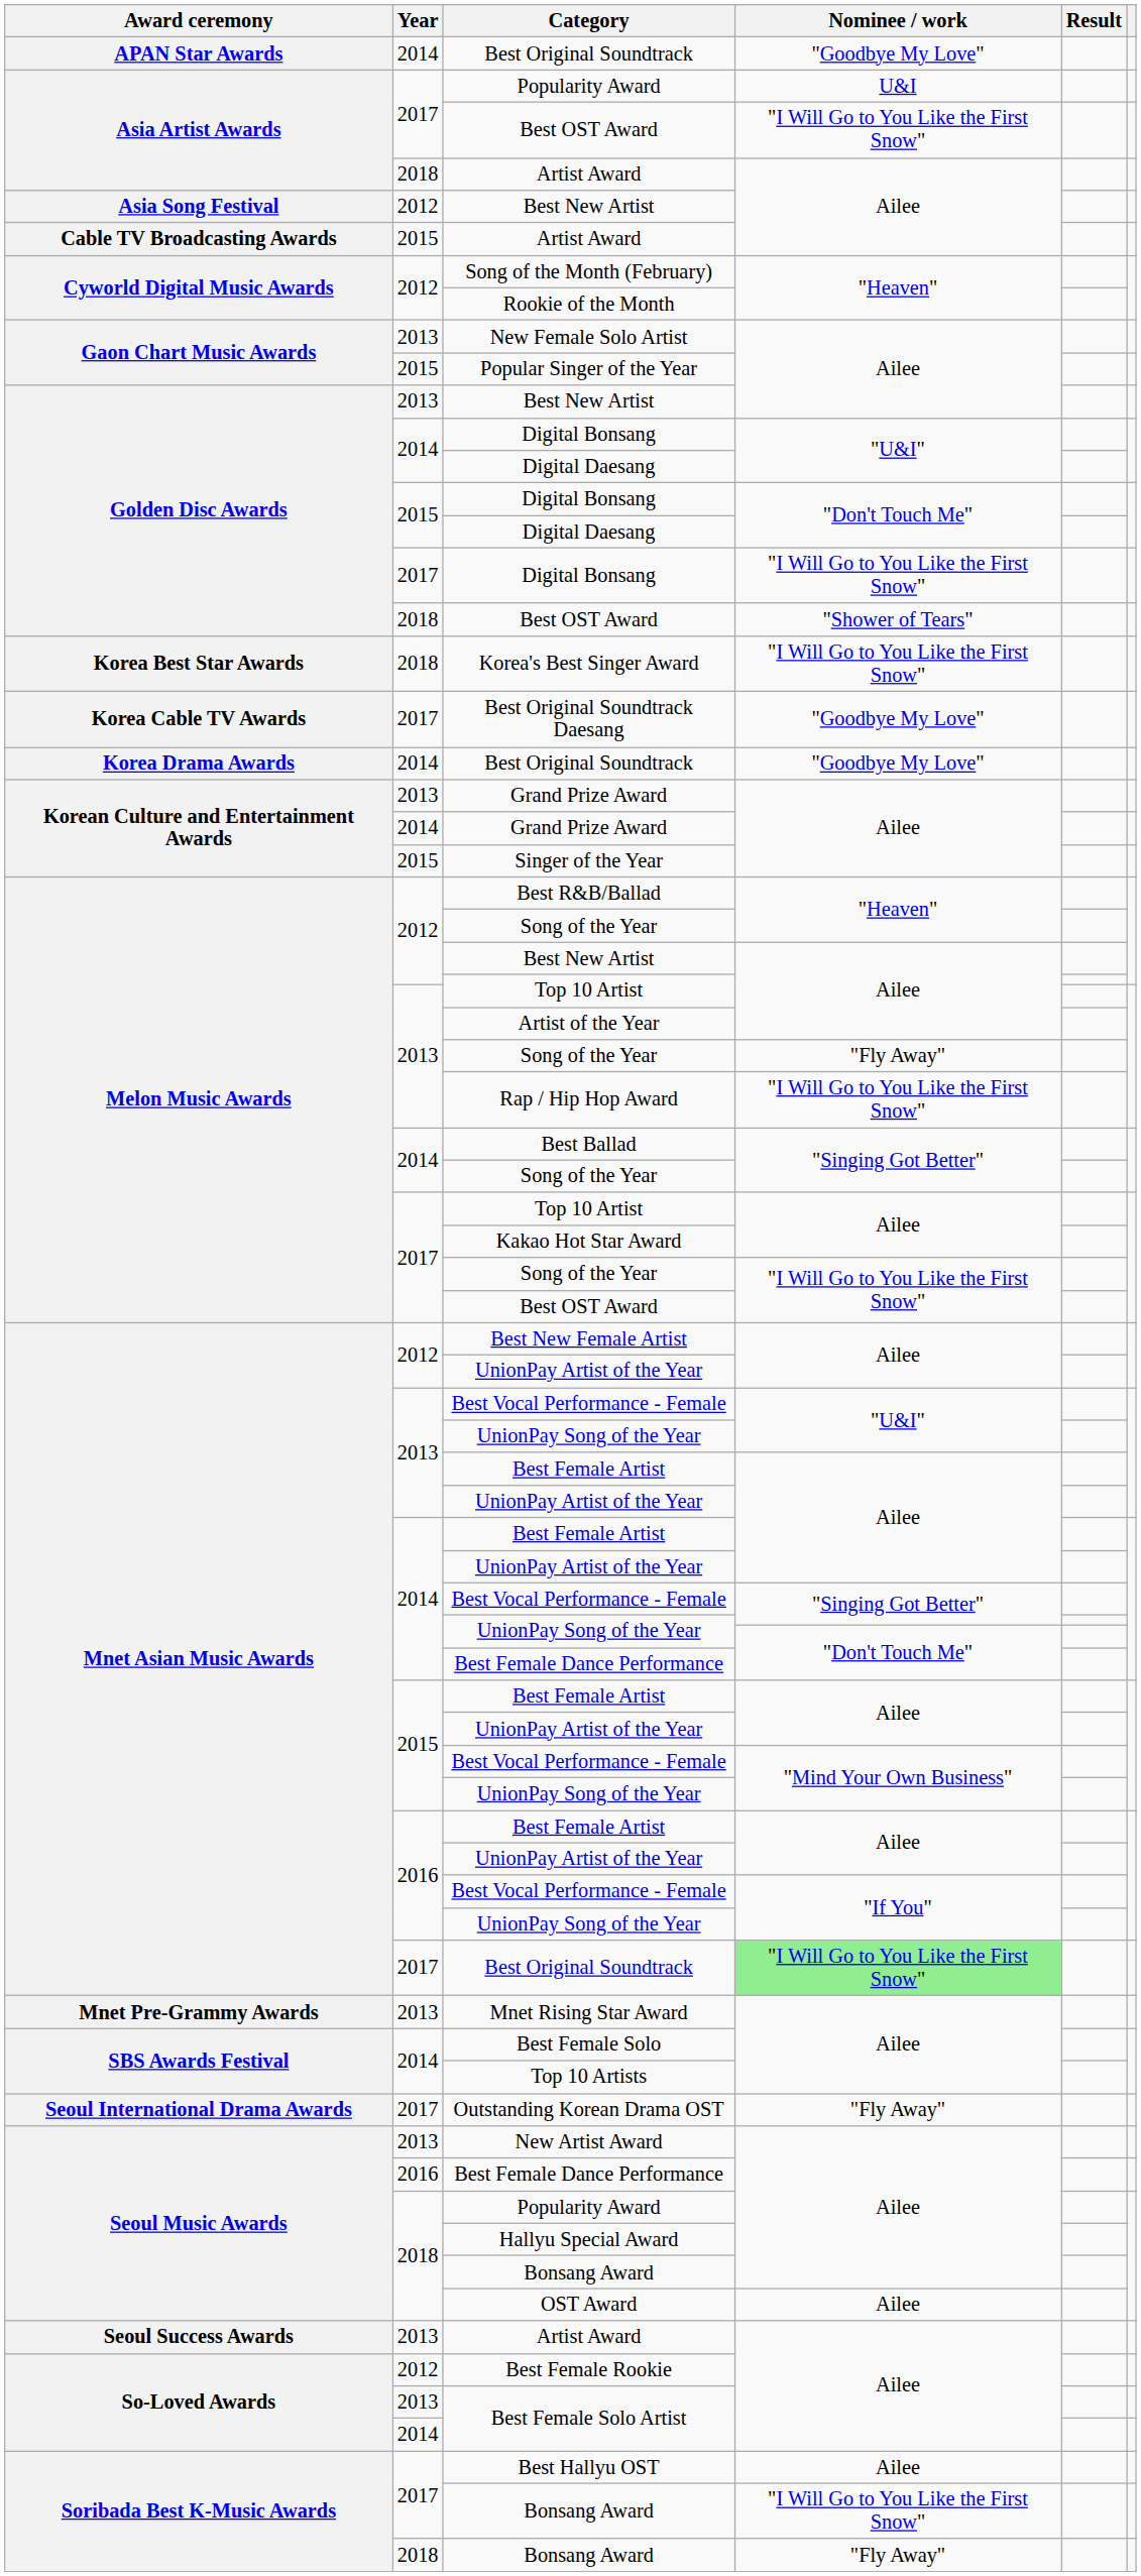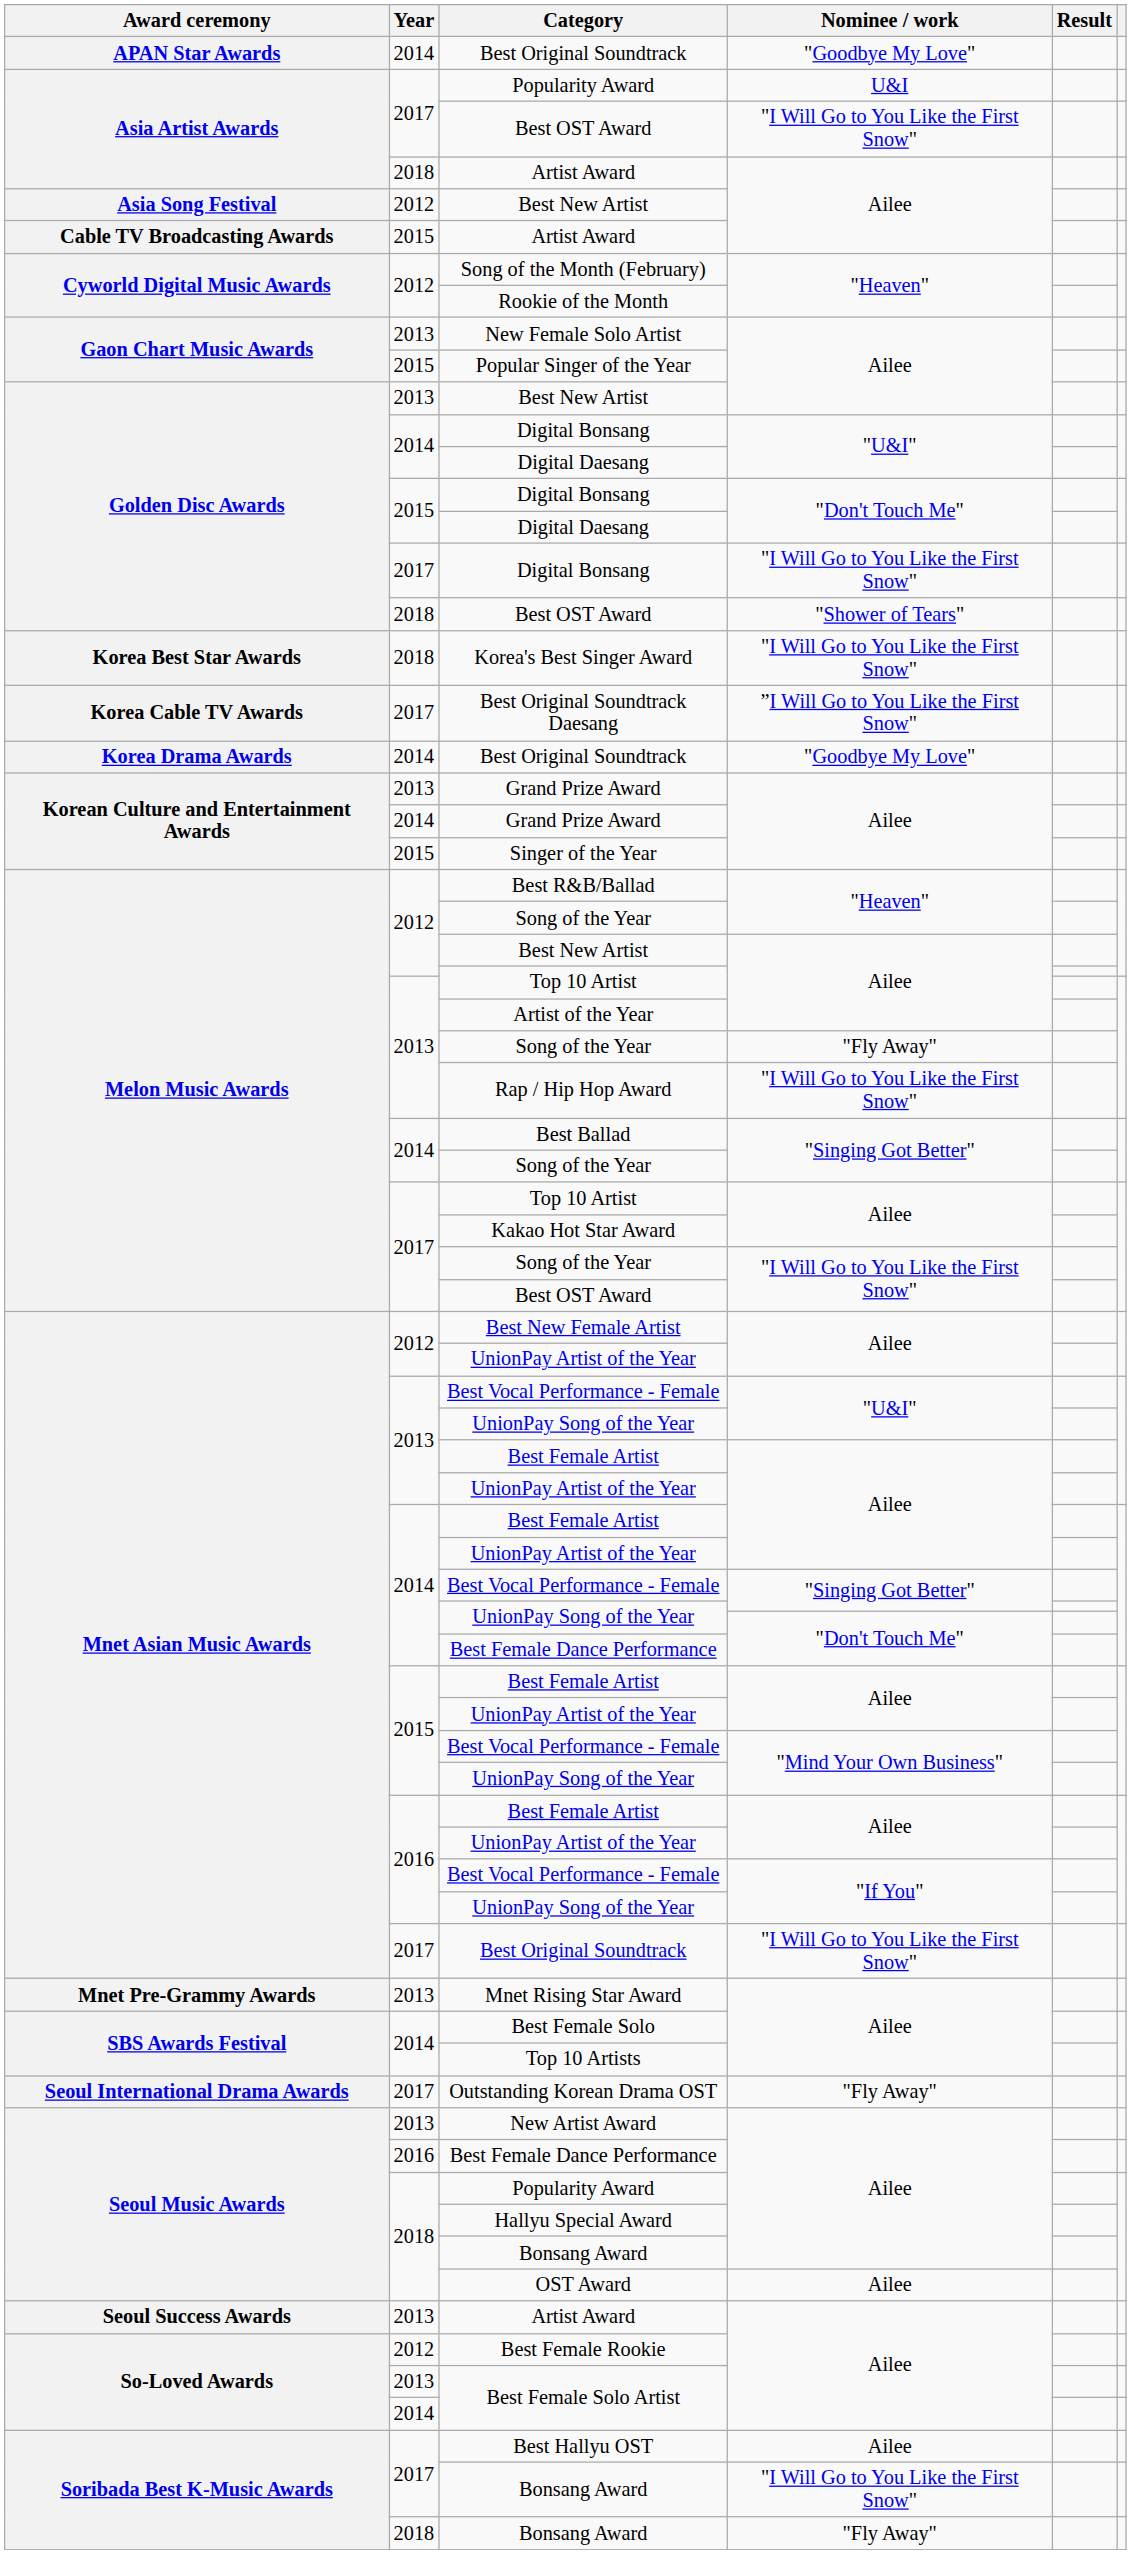 <table class="wikitable sortable plainrowheaders" style="text-align:center; width:100%;">
 <tr>
 <th scope="col">Award ceremony</th>
 <th scope="col">Year</th>
 <th scope="col">Category</th>
 <th scope="col">Nominee / work</th>
 <th scope="col">Result</th>
 <th scope="col" class="unsortable"></th>
 </tr>
 <tr>
 <th scope="row"><a href='#'>APAN Star Awards</a></th>
 <td>2014</td>
 <td>Best Original Soundtrack</td>
 <td>"<a href='#'>Goodbye My Love</a>"</td>
 <td></td>
 <td></td>
 </tr>
 <tr>
 <th scope="row" rowspan="3"><a href='#'>Asia Artist Awards</a></th>
 <td rowspan="2">2017</td>
 <td>Popularity Award</td>
 <td><a href='#'>U&I</a></td>
 <td></td>
 <td></td>
 </tr>
 <tr>
 <td>Best OST Award</td>
 <td>"<a href='#'>I Will Go to You Like the First Snow</a>"</td>
 <td></td>
 <td></td>
 </tr>
 <tr>
 <td>2018</td>
 <td>Artist Award</td>
 <td rowspan="3">Ailee</td>
 <td></td>
 <td></td>
 </tr>
 <tr>
 <th scope="row"><a href='#'>Asia Song Festival</a></th>
 <td>2012</td>
 <td>Best New Artist</td>
 <td></td>
 <td></td>
 </tr>
 <tr>
 <th scope="row">Cable TV Broadcasting Awards</th>
 <td>2015</td>
 <td>Artist Award</td>
 <td></td>
 <td></td>
 </tr>
 <tr>
 <th scope="row" rowspan="2"><a href='#'>Cyworld Digital Music Awards</a></th>
 <td rowspan="2">2012</td>
 <td>Song of the Month (February)</td>
 <td rowspan="2">"<a href='#'>Heaven</a>"</td>
 <td></td>
 <td rowspan="2"></td>
 </tr>
 <tr>
 <td>Rookie of the Month</td>
 <td></td>
 </tr>
 <tr>
 <th scope="row" rowspan="2"><a href='#'>Gaon Chart Music Awards</a></th>
 <td>2013</td>
 <td>New Female Solo Artist</td>
 <td rowspan="3">Ailee</td>
 <td></td>
 <td></td>
 </tr>
 <tr>
 <td>2015</td>
 <td>Popular Singer of the Year</td>
 <td></td>
 <td></td>
 </tr>
 <tr>
 <th scope="row" rowspan="7"><a href='#'>Golden Disc Awards</a></th>
 <td>2013</td>
 <td>Best New Artist</td>
 <td></td>
 <td></td>
 </tr>
 <tr>
 <td rowspan="2">2014</td>
 <td>Digital Bonsang</td>
 <td rowspan="2">"<a href='#'>U&I</a>"</td>
 <td></td>
 <td rowspan="2"></td>
 </tr>
 <tr>
 <td>Digital Daesang</td>
 <td></td>
 </tr>
 <tr>
 <td rowspan="2">2015</td>
 <td>Digital Bonsang</td>
 <td rowspan="2">"<a href='#'>Don't Touch Me</a>"</td>
 <td></td>
 <td rowspan="2"></td>
 </tr>
 <tr>
 <td>Digital Daesang</td>
 <td></td>
 </tr>
 <tr>
 <td>2017</td>
 <td>Digital Bonsang</td>
 <td>"<a href='#'>I Will Go to You Like the First Snow</a>"</td>
 <td></td>
 <td></td>
 </tr>
 <tr>
 <td>2018</td>
 <td>Best OST Award</td>
 <td>"<a href='#'>Shower of Tears</a>"</td>
 <td></td>
 <td></td>
 </tr>
 <tr>
 <th scope="row">Korea Best Star Awards</th>
 <td>2018</td>
 <td>Korea's Best Singer Award</td>
 <td>"<a href='#'>I Will Go to You Like the First Snow</a>"</td>
 <td></td>
 <td></td>
 </tr>
 <tr>
 <th scope="row">Korea Cable TV Awards</th>
 <td>2017</td>
 <td>Best Original Soundtrack Daesang</td>
-<td>"<a href='#'>Goodbye My Love</a>"</td>
+<td>”<a href='#'>I Will Go to You Like the First Snow</a>"</td>
 <td></td>
 <td></td>
 </tr>
 <tr>
 <th scope="row"><a href='#'>Korea Drama Awards</a></th>
 <td>2014</td>
 <td>Best Original Soundtrack</td>
 <td>"<a href='#'>Goodbye My Love</a>"</td>
 <td></td>
 <td></td>
 </tr>
 <tr>
 <th scope="row" rowspan="3">Korean Culture and Entertainment Awards</th>
 <td>2013</td>
 <td>Grand Prize Award</td>
 <td rowspan="3">Ailee</td>
 <td></td>
 <td></td>
 </tr>
 <tr>
 <td>2014</td>
 <td>Grand Prize Award</td>
 <td></td>
 <td></td>
 </tr>
 <tr>
 <td>2015</td>
 <td>Singer of the Year</td>
 <td></td>
 <td></td>
 </tr>
 <tr>
 <th scope="row" rowspan="14"><a href='#'>Melon Music Awards</a></th>
 <td rowspan="4">2012</td>
 <td>Best R&B/Ballad</td>
 <td rowspan="2">"<a href='#'>Heaven</a>"</td>
 <td></td>
 <td rowspan="4"></td>
 </tr>
 <tr>
 <td>Song of the Year</td>
 <td></td>
 </tr>
 <tr>
 <td>Best New Artist</td>
 <td rowspan="4">Ailee</td>
 <td></td>
 </tr>
 <tr>
 <td rowspan="2">Top 10 Artist</td>
 <td></td>
 </tr>
 <tr>
 <td rowspan="4">2013</td>
 <td></td>
 <td rowspan="4"></td>
 </tr>
 <tr>
 <td>Artist of the Year</td>
 <td></td>
 </tr>
 <tr>
 <td>Song of the Year</td>
 <td>"Fly Away"</td>
 <td></td>
 </tr>
 <tr>
 <td>Rap / Hip Hop Award</td>
 <td>"<a href='#'>I Will Go to You Like the First Snow</a>"</td>
 <td></td>
 </tr>
 <tr>
 <td rowspan="2">2014</td>
 <td>Best Ballad</td>
 <td rowspan="2">"<a href='#'>Singing Got Better</a>"</td>
 <td></td>
 <td rowspan="2"></td>
 </tr>
 <tr>
 <td>Song of the Year</td>
 <td></td>
 </tr>
 <tr>
 <td rowspan="4">2017</td>
 <td>Top 10 Artist</td>
 <td rowspan="2">Ailee</td>
 <td></td>
 <td rowspan="4"></td>
 </tr>
 <tr>
 <td>Kakao Hot Star Award</td>
 <td></td>
 </tr>
 <tr>
 <td>Song of the Year</td>
 <td rowspan="2">"<a href='#'>I Will Go to You Like the First Snow</a>"</td>
 <td></td>
 </tr>
 <tr>
 <td>Best OST Award</td>
 <td></td>
 </tr>
 <tr>
 <th scope="row" rowspan="21"><a href='#'>Mnet Asian Music Awards</a></th>
 <td rowspan="2">2012</td>
 <td><a href='#'>Best New Female Artist</a></td>
 <td rowspan="2">Ailee</td>
 <td></td>
 <td rowspan="2"></td>
 </tr>
 <tr>
 <td><a href='#'>UnionPay Artist of the Year</a></td>
 <td></td>
 </tr>
 <tr>
 <td rowspan="4">2013</td>
 <td><a href='#'>Best Vocal Performance - Female</a></td>
 <td rowspan="2">"<a href='#'>U&I</a>"</td>
 <td></td>
 <td rowspan="4"></td>
 </tr>
 <tr>
 <td><a href='#'>UnionPay Song of the Year</a></td>
 <td></td>
 </tr>
 <tr>
 <td><a href='#'>Best Female Artist</a></td>
 <td rowspan="4">Ailee</td>
 <td></td>
 </tr>
 <tr>
 <td><a href='#'>UnionPay Artist of the Year</a></td>
 <td></td>
 </tr>
 <tr>
 <td rowspan="6">2014</td>
 <td><a href='#'>Best Female Artist</a></td>
 <td></td>
 <td rowspan="6"></td>
 </tr>
 <tr>
 <td><a href='#'>UnionPay Artist of the Year</a></td>
 <td></td>
 </tr>
 <tr>
 <td><a href='#'>Best Vocal Performance - Female</a></td>
 <td rowspan="2">"<a href='#'>Singing Got Better</a>"</td>
 <td></td>
 </tr>
 <tr>
 <td rowspan="2"><a href='#'>UnionPay Song of the Year</a></td>
 <td></td>
 </tr>
 <tr>
 <td rowspan="2">"<a href='#'>Don't Touch Me</a>"</td>
 <td></td>
 </tr>
 <tr>
 <td><a href='#'>Best Female Dance Performance</a></td>
 <td></td>
 </tr>
 <tr>
 <td rowspan="4">2015</td>
 <td><a href='#'>Best Female Artist</a></td>
 <td rowspan="2">Ailee</td>
 <td></td>
 <td rowspan="4"></td>
 </tr>
 <tr>
 <td><a href='#'>UnionPay Artist of the Year</a></td>
 <td></td>
 </tr>
 <tr>
 <td><a href='#'>Best Vocal Performance - Female</a></td>
 <td rowspan="2">"<a href='#'>Mind Your Own Business</a>"</td>
 <td></td>
 </tr>
 <tr>
 <td><a href='#'>UnionPay Song of the Year</a></td>
 <td></td>
 </tr>
 <tr>
 <td rowspan="4">2016</td>
 <td><a href='#'>Best Female Artist</a></td>
 <td rowspan="2">Ailee</td>
 <td></td>
 <td rowspan="4"></td>
 </tr>
 <tr>
 <td><a href='#'>UnionPay Artist of the Year</a></td>
 <td></td>
 </tr>
 <tr>
 <td><a href='#'>Best Vocal Performance - Female</a></td>
 <td rowspan="2">"<a href='#'>If You</a>"</td>
 <td></td>
 </tr>
 <tr>
 <td><a href='#'>UnionPay Song of the Year</a></td>
 <td></td>
 </tr>
 <tr>
 <td>2017</td>
 <td><a href='#'>Best Original Soundtrack</a></td>
-<td style="background: lightgreen;">"<a href='#'>I Will Go to You Like the First Snow</a>"</td>
+<td>"<a href='#'>I Will Go to You Like the First Snow</a>"</td>
 <td></td>
 <td></td>
 </tr>
 <tr>
 <th scope="row">Mnet Pre-Grammy Awards</th>
 <td>2013</td>
 <td>Mnet Rising Star Award</td>
 <td rowspan="3">Ailee</td>
 <td></td>
 <td></td>
 </tr>
 <tr>
 <th scope="row" rowspan="2"><a href='#'>SBS Awards Festival</a></th>
 <td rowspan="2">2014</td>
 <td>Best Female Solo</td>
 <td></td>
 <td rowspan="2"></td>
 </tr>
 <tr>
 <td>Top 10 Artists</td>
 <td></td>
 </tr>
 <tr>
 <th scope="row"><a href='#'>Seoul International Drama Awards</a></th>
 <td>2017</td>
 <td>Outstanding Korean Drama OST</td>
 <td>"Fly Away"</td>
 <td></td>
 <td></td>
 </tr>
 <tr>
 <th scope="row" rowspan="6"><a href='#'>Seoul Music Awards</a></th>
 <td>2013</td>
 <td>New Artist Award</td>
 <td rowspan="5">Ailee</td>
 <td></td>
 <td></td>
 </tr>
 <tr>
 <td>2016</td>
 <td>Best Female Dance Performance</td>
 <td></td>
 <td></td>
 </tr>
 <tr>
 <td rowspan="4">2018</td>
 <td>Popularity Award</td>
 <td></td>
 <td rowspan="4"></td>
 </tr>
 <tr>
 <td>Hallyu Special Award</td>
 <td></td>
 </tr>
 <tr>
 <td>Bonsang Award</td>
 <td></td>
 </tr>
 <tr>
 <td>OST Award</td>
 <td>Ailee</td>
 <td></td>
 </tr>
 <tr>
 <th scope="row">Seoul Success Awards</th>
 <td>2013</td>
 <td>Artist Award</td>
 <td rowspan="4">Ailee</td>
 <td></td>
 <td></td>
 </tr>
 <tr>
 <th scope="row" rowspan="3">So-Loved Awards</th>
 <td>2012</td>
 <td>Best Female Rookie</td>
 <td></td>
 <td></td>
 </tr>
 <tr>
 <td>2013</td>
 <td rowspan="2">Best Female Solo Artist</td>
 <td></td>
 <td></td>
 </tr>
 <tr>
 <td>2014</td>
 <td></td>
 <td></td>
 </tr>
 <tr>
 <th scope="row" rowspan="3"><a href='#'>Soribada Best K-Music Awards</a></th>
 <td rowspan="2">2017</td>
 <td>Best Hallyu OST</td>
 <td>Ailee</td>
 <td></td>
 <td></td>
 </tr>
 <tr>
 <td>Bonsang Award</td>
 <td>"<a href='#'>I Will Go to You Like the First Snow</a>"</td>
 <td></td>
 <td></td>
 </tr>
 <tr>
 <td>2018</td>
 <td>Bonsang Award</td>
 <td>"Fly Away"</td>
 <td></td>
 <td></td>
 </tr>
 </table>
